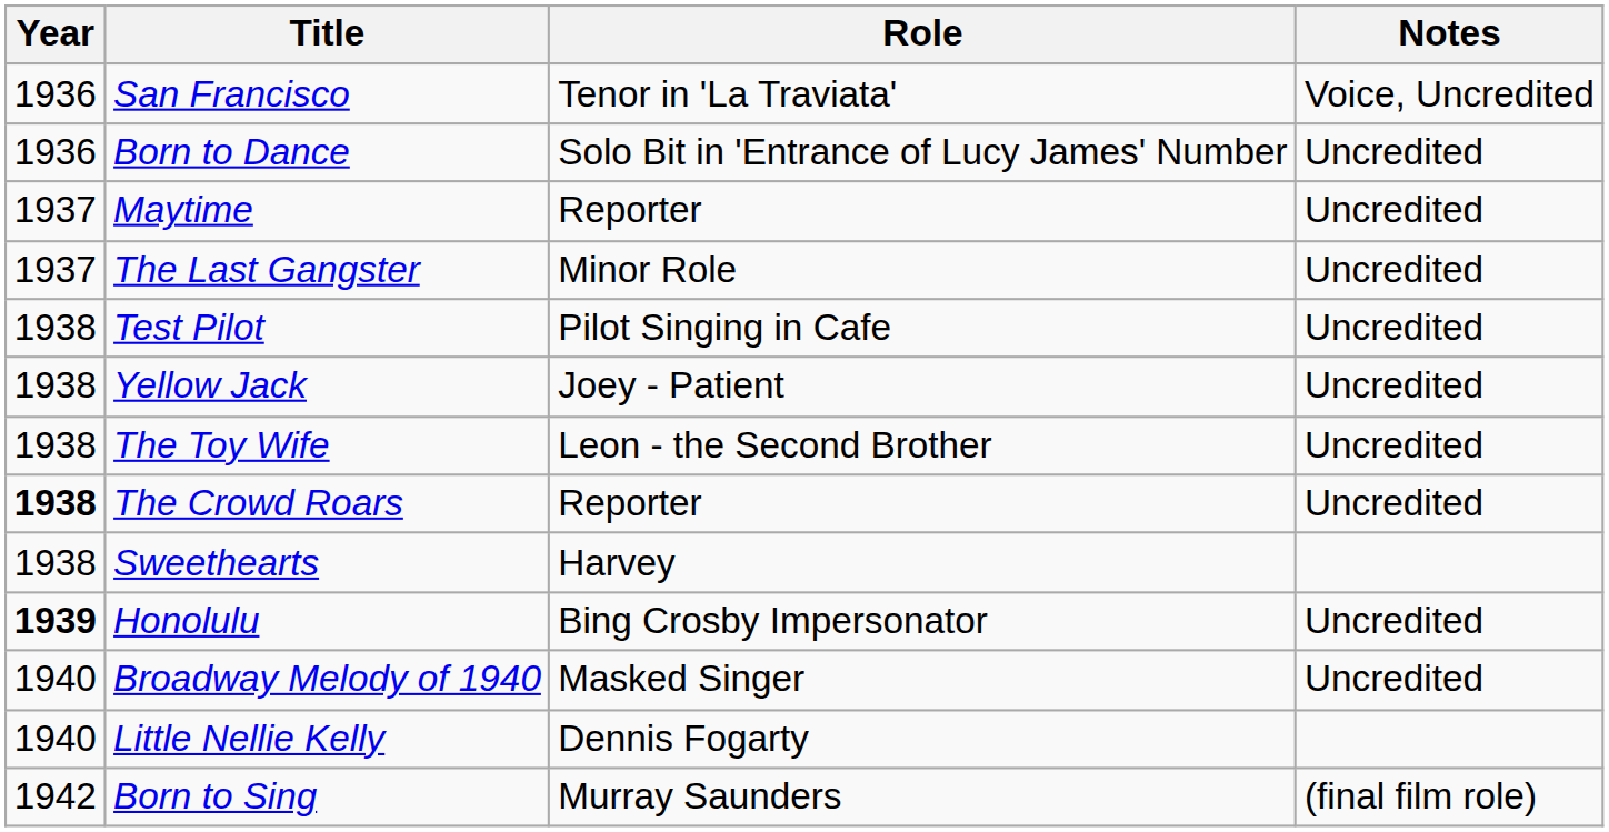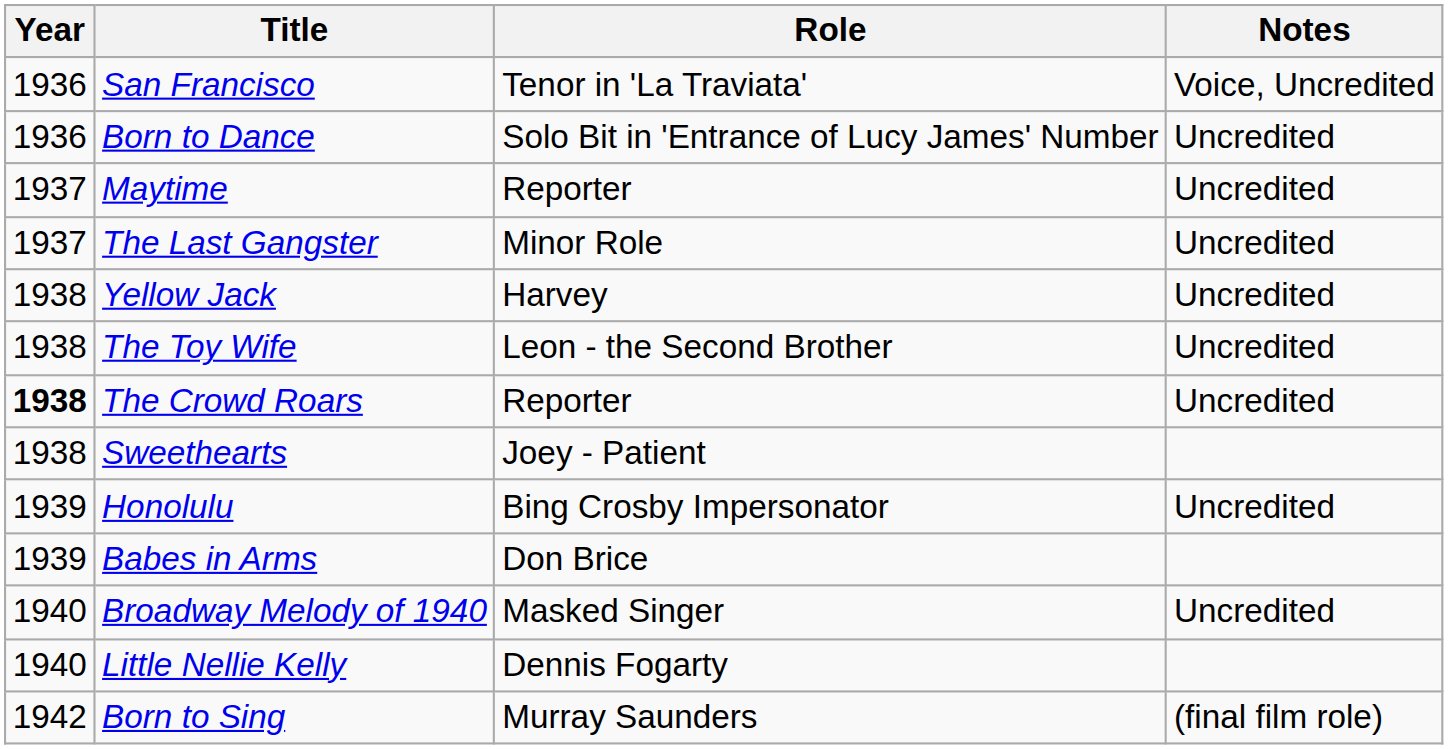 <table class="wikitable">
 <tr>
 <th>Year</th>
 <th>Title</th>
 <th>Role</th>
 <th>Notes</th>
 </tr>
 <tr>
 <td>1936</td>
 <td><em><a href='#'>San Francisco</a></em></td>
 <td>Tenor in 'La Traviata'</td>
 <td>Voice, Uncredited</td>
 </tr>
 <tr>
 <td>1936</td>
 <td><em><a href='#'>Born to Dance</a></em></td>
 <td>Solo Bit in 'Entrance of Lucy James' Number</td>
 <td>Uncredited</td>
 </tr>
 <tr>
 <td>1937</td>
 <td><em><a href='#'>Maytime</a></em></td>
 <td>Reporter</td>
 <td>Uncredited</td>
 </tr>
 <tr>
 <td>1937</td>
 <td><em><a href='#'>The Last Gangster</a></em></td>
 <td>Minor Role</td>
 <td>Uncredited</td>
 </tr>
 <tr>
 <td>1938</td>
-<td><em><a href='#'>Test Pilot</a></em></td>
-<td>Pilot Singing in Cafe</td>
-<td>Uncredited</td>
-</tr>
-<tr>
-<td>1938</td>
 <td><em><a href='#'>Yellow Jack</a></em></td>
-<td>Joey - Patient</td>
+<td>Harvey</td>
 <td>Uncredited</td>
 </tr>
 <tr>
 <td>1938</td>
 <td><em><a href='#'>The Toy Wife</a></em></td>
 <td>Leon - the Second Brother</td>
 <td>Uncredited</td>
 </tr>
 <tr>
 <td><strong>1938</strong></td>
 <td><em><a href='#'>The Crowd Roars</a></em></td>
 <td>Reporter</td>
 <td>Uncredited</td>
 </tr>
 <tr>
 <td>1938</td>
 <td><em><a href='#'>Sweethearts</a></em></td>
-<td>Harvey</td>
+<td>Joey - Patient</td>
 <td></td>
 </tr>
 <tr>
-<td><strong>1939</strong></td>
+<td>1939</td>
 <td><em><a href='#'>Honolulu</a></em></td>
 <td>Bing Crosby Impersonator</td>
 <td>Uncredited</td>
+</tr>
+<tr>
+<td>1939</td>
+<td><em><a href='#'>Babes in Arms</a></em></td>
+<td>Don Brice</td>
+<td></td>
 </tr>
 <tr>
 <td>1940</td>
 <td><em><a href='#'>Broadway Melody of 1940</a></em></td>
 <td>Masked Singer</td>
 <td>Uncredited</td>
 </tr>
 <tr>
 <td>1940</td>
 <td><em><a href='#'>Little Nellie Kelly</a></em></td>
 <td>Dennis Fogarty</td>
 <td></td>
 </tr>
 <tr>
 <td>1942</td>
 <td><em><a href='#'>Born to Sing</a></em></td>
 <td>Murray Saunders</td>
 <td>(final film role)</td>
 </tr>
 </table>
